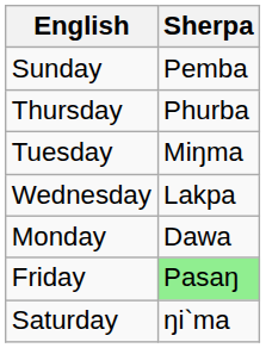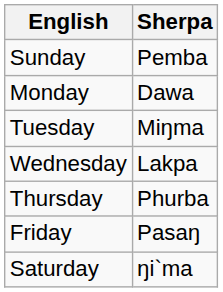 <table class="wikitable">
 <tr>
 <th>English</th>
 <th>Sherpa</th>
 </tr>
 <tr>
 <td>Sunday</td>
 <td>Pemba</td>
 </tr>
 <tr>
-<td>Thursday</td>
-<td>Phurba</td>
+<td>Monday</td>
+<td>Dawa</td>
 </tr>
 <tr>
 <td>Tuesday</td>
 <td>Miŋma</td>
 </tr>
 <tr>
 <td>Wednesday</td>
 <td>Lakpa</td>
 </tr>
 <tr>
-<td>Monday</td>
-<td>Dawa</td>
+<td>Thursday</td>
+<td>Phurba</td>
 </tr>
 <tr>
 <td>Friday</td>
-<td style="background: lightgreen;">Pasaŋ</td>
+<td>Pasaŋ</td>
 </tr>
 <tr>
 <td>Saturday</td>
 <td>ŋi`ma</td>
 </tr>
 </table>
